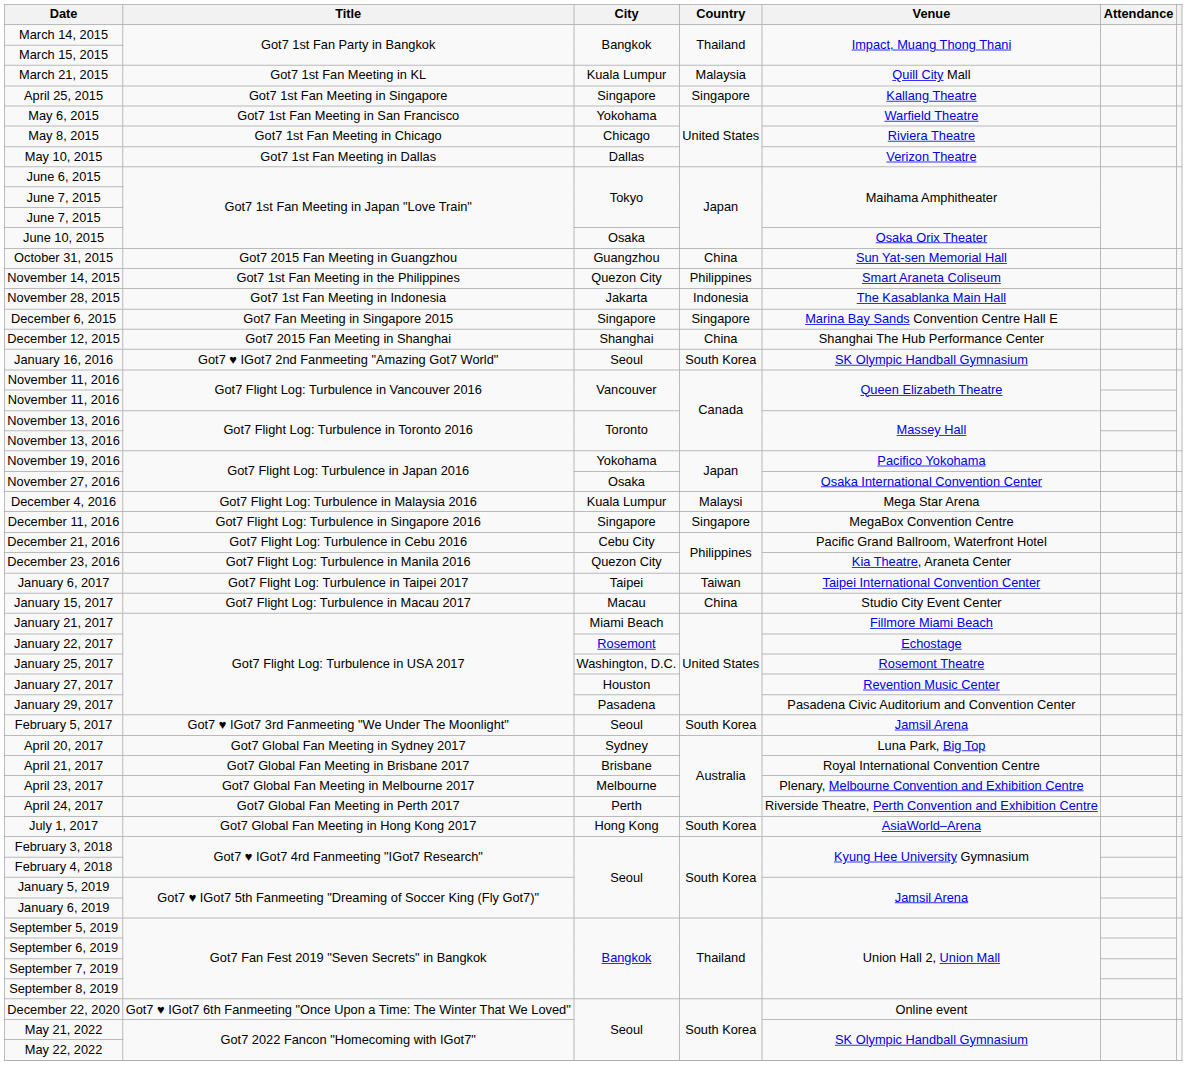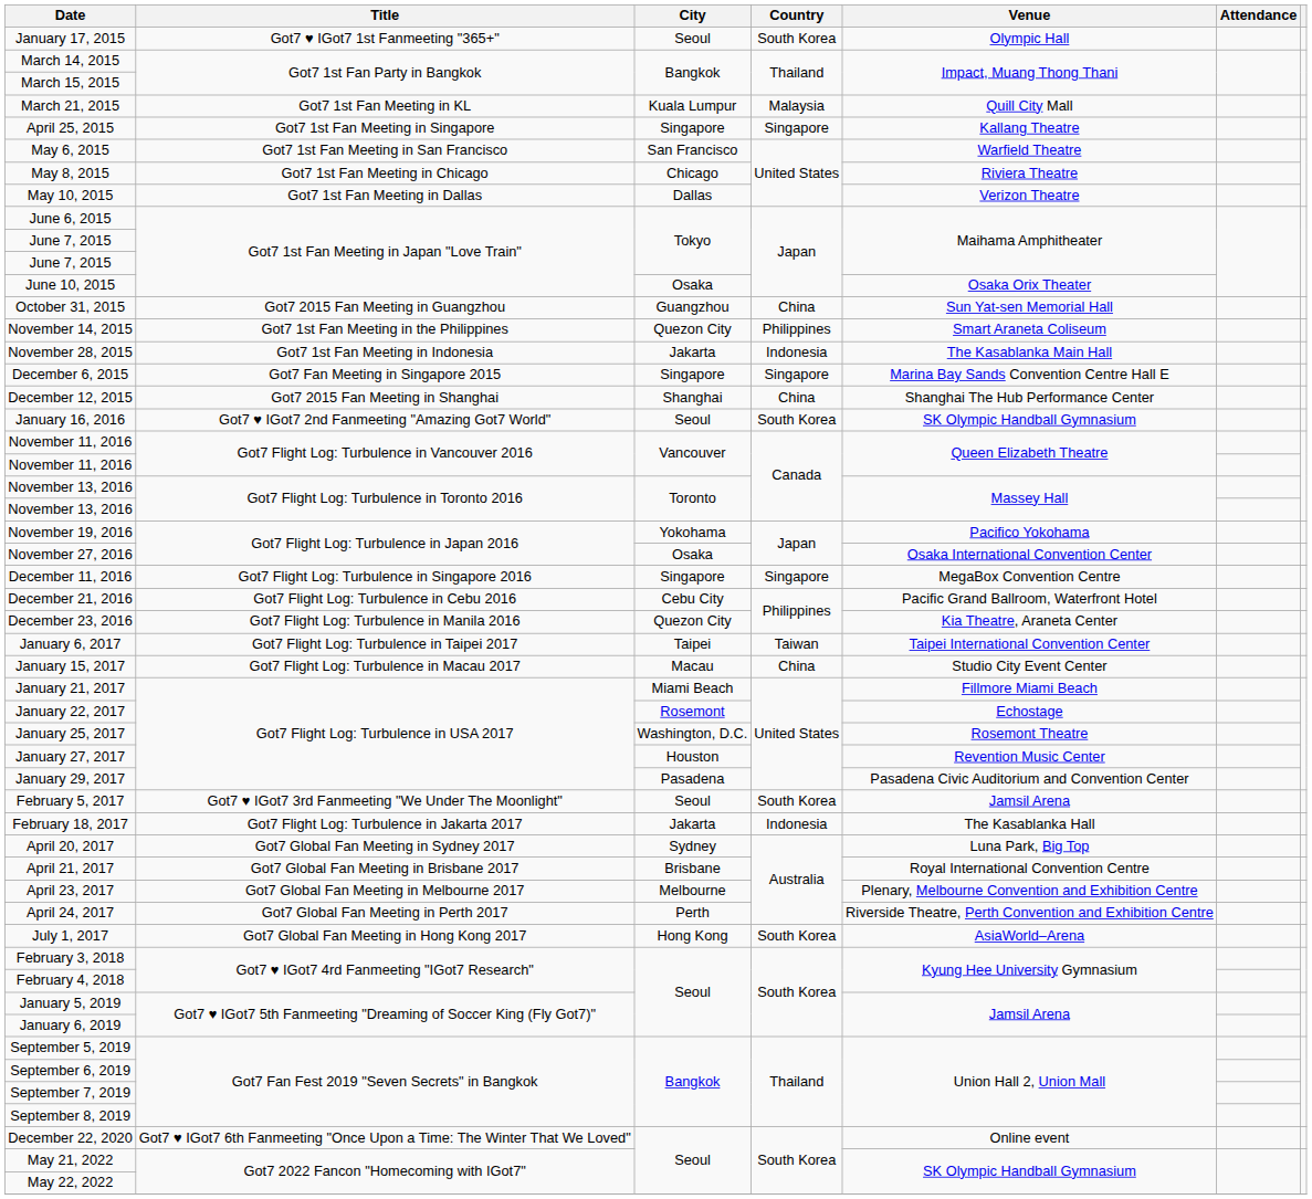 <table class="wikitable sortable plainrowheaders" style="text-align:center;">
 <tr>
 <th>Date</th>
 <th class="unsortable">Title</th>
 <th class="unsortable">City</th>
 <th>Country</th>
 <th class="unsortable">Venue</th>
 <th>Attendance</th>
 <th class="unsortable"></th>
+</tr>
+<tr>
+<td>January 17, 2015</td>
+<td>Got7 ♥︎ IGot7 1st Fanmeeting "365+"</td>
+<td>Seoul</td>
+<td>South Korea</td>
+<td><a href='#'>Olympic Hall</a></td>
+<td></td>
+<td></td>
 </tr>
 <tr>
 <td>March 14, 2015</td>
 <td rowspan="2">Got7 1st Fan Party in Bangkok</td>
 <td rowspan="2">Bangkok</td>
 <td rowspan="2">Thailand</td>
 <td rowspan="2"><a href='#'>Impact, Muang Thong Thani</a></td>
 <td rowspan="2"></td>
 <td rowspan="2"></td>
 </tr>
 <tr>
 <td>March 15, 2015</td>
 </tr>
 <tr>
 <td>March 21, 2015</td>
 <td>Got7 1st Fan Meeting in KL</td>
 <td>Kuala Lumpur</td>
 <td>Malaysia</td>
 <td><a href='#'>Quill City</a> Mall</td>
 <td></td>
 <td></td>
 </tr>
 <tr>
 <td>April 25, 2015</td>
 <td>Got7 1st Fan Meeting in Singapore</td>
 <td>Singapore</td>
 <td>Singapore</td>
 <td><a href='#'>Kallang Theatre</a></td>
 <td></td>
 <td></td>
 </tr>
 <tr>
 <td>May 6, 2015</td>
 <td>Got7 1st Fan Meeting in San Francisco</td>
-<td>Yokohama</td>
+<td>San Francisco</td>
 <td rowspan="3">United States</td>
 <td><a href='#'>Warfield Theatre</a></td>
 <td></td>
 <td rowspan="3"></td>
 </tr>
 <tr>
 <td>May 8, 2015</td>
 <td>Got7 1st Fan Meeting in Chicago</td>
 <td>Chicago</td>
 <td><a href='#'>Riviera Theatre</a></td>
 <td></td>
 </tr>
 <tr>
 <td>May 10, 2015</td>
 <td>Got7 1st Fan Meeting in Dallas</td>
 <td>Dallas</td>
 <td><a href='#'>Verizon Theatre</a></td>
 <td></td>
 </tr>
 <tr>
 <td>June 6, 2015</td>
 <td rowspan="4">Got7 1st Fan Meeting in Japan "Love Train"</td>
 <td rowspan="3">Tokyo</td>
 <td rowspan="4">Japan</td>
 <td rowspan="3">Maihama Amphitheater</td>
 <td rowspan="4"></td>
 <td rowspan="4"></td>
 </tr>
 <tr>
 <td>June 7, 2015 </td>
 </tr>
 <tr>
 <td>June 7, 2015 </td>
 </tr>
 <tr>
 <td>June 10, 2015</td>
 <td>Osaka</td>
 <td><a href='#'>Osaka Orix Theater</a></td>
 </tr>
 <tr>
 <td>October 31, 2015</td>
 <td>Got7 2015 Fan Meeting in Guangzhou</td>
 <td>Guangzhou</td>
 <td>China</td>
 <td><a href='#'>Sun Yat-sen Memorial Hall</a></td>
 <td></td>
 <td></td>
 </tr>
 <tr>
 <td>November 14, 2015</td>
 <td>Got7 1st Fan Meeting in the Philippines</td>
 <td>Quezon City</td>
 <td>Philippines</td>
 <td><a href='#'>Smart Araneta Coliseum</a></td>
 <td></td>
 <td></td>
 </tr>
 <tr>
 <td>November 28, 2015</td>
 <td>Got7 1st Fan Meeting in Indonesia</td>
 <td>Jakarta</td>
 <td>Indonesia</td>
 <td><a href='#'>The Kasablanka Main Hall</a></td>
 <td></td>
 <td></td>
 </tr>
 <tr>
 <td>December 6, 2015</td>
 <td>Got7 Fan Meeting in Singapore 2015</td>
 <td>Singapore</td>
 <td>Singapore</td>
 <td><a href='#'>Marina Bay Sands</a> Convention Centre Hall E</td>
 <td></td>
 <td></td>
 </tr>
 <tr>
 <td>December 12, 2015</td>
 <td>Got7 2015 Fan Meeting in Shanghai</td>
 <td>Shanghai</td>
 <td>China</td>
 <td>Shanghai The Hub Performance Center</td>
 <td></td>
 <td></td>
 </tr>
 <tr>
 <td>January 16, 2016</td>
 <td>Got7 ♥︎ IGot7 2nd Fanmeeting "Amazing Got7 World"</td>
 <td>Seoul</td>
 <td>South Korea</td>
 <td><a href='#'>SK Olympic Handball Gymnasium</a></td>
 <td></td>
 <td></td>
 </tr>
 <tr>
 <td>November 11, 2016 </td>
 <td rowspan="2">Got7 Flight Log: Turbulence in Vancouver 2016</td>
 <td rowspan="2">Vancouver</td>
 <td rowspan="4">Canada</td>
 <td rowspan="2"><a href='#'>Queen Elizabeth Theatre</a></td>
 <td></td>
 <td rowspan="4"></td>
 </tr>
 <tr>
 <td>November 11, 2016 </td>
 <td></td>
 </tr>
 <tr>
 <td>November 13, 2016 </td>
 <td rowspan="2">Got7 Flight Log: Turbulence in Toronto 2016</td>
 <td rowspan="2">Toronto</td>
 <td rowspan="2"><a href='#'>Massey Hall</a></td>
 <td></td>
 </tr>
 <tr>
 <td>November 13, 2016 </td>
 <td></td>
 </tr>
 <tr>
 <td>November 19, 2016</td>
 <td rowspan="2">Got7 Flight Log: Turbulence in Japan 2016</td>
 <td>Yokohama</td>
 <td rowspan="2">Japan</td>
 <td><a href='#'>Pacifico Yokohama</a></td>
 <td></td>
 <td></td>
 </tr>
 <tr>
 <td>November 27, 2016</td>
 <td>Osaka</td>
 <td><a href='#'>Osaka International Convention Center</a></td>
 <td></td>
 <td></td>
 </tr>
 <tr>
-<td>December 4, 2016</td>
-<td>Got7 Flight Log: Turbulence in Malaysia 2016</td>
-<td>Kuala Lumpur</td>
-<td>Malaysi</td>
-<td>Mega Star Arena</td>
-<td></td>
-<td></td>
-</tr>
-<tr>
 <td>December 11, 2016</td>
 <td>Got7 Flight Log: Turbulence in Singapore 2016</td>
 <td>Singapore</td>
 <td>Singapore</td>
 <td>MegaBox Convention Centre</td>
 <td></td>
 <td></td>
 </tr>
 <tr>
 <td>December 21, 2016</td>
 <td>Got7 Flight Log: Turbulence in Cebu 2016</td>
 <td>Cebu City</td>
 <td rowspan="2">Philippines</td>
 <td>Pacific Grand Ballroom, Waterfront Hotel</td>
 <td></td>
 <td></td>
 </tr>
 <tr>
 <td>December 23, 2016</td>
 <td>Got7 Flight Log: Turbulence in Manila 2016</td>
 <td>Quezon City</td>
 <td><a href='#'>Kia Theatre</a>, Araneta Center</td>
 <td></td>
 <td></td>
 </tr>
 <tr>
 <td>January 6, 2017</td>
 <td>Got7 Flight Log: Turbulence in Taipei 2017</td>
 <td>Taipei</td>
 <td>Taiwan</td>
 <td><a href='#'>Taipei International Convention Center</a></td>
 <td></td>
 <td></td>
 </tr>
 <tr>
 <td>January 15, 2017</td>
 <td>Got7 Flight Log: Turbulence in Macau 2017</td>
 <td>Macau</td>
 <td>China</td>
 <td>Studio City Event Center</td>
 <td></td>
 <td></td>
 </tr>
 <tr>
 <td>January 21, 2017</td>
 <td rowspan="5">Got7 Flight Log: Turbulence in USA 2017</td>
 <td>Miami Beach</td>
 <td rowspan="5">United States</td>
 <td><a href='#'>Fillmore Miami Beach</a></td>
 <td></td>
 <td rowspan="5"></td>
 </tr>
 <tr>
 <td>January 22, 2017</td>
 <td><a href='#'>Rosemont</a></td>
 <td><a href='#'>Echostage</a></td>
 <td></td>
 </tr>
 <tr>
 <td>January 25, 2017</td>
 <td>Washington, D.C.</td>
 <td><a href='#'>Rosemont Theatre</a></td>
 <td></td>
 </tr>
 <tr>
 <td>January 27, 2017</td>
 <td>Houston</td>
 <td><a href='#'>Revention Music Center</a></td>
 <td></td>
 </tr>
 <tr>
 <td>January 29, 2017</td>
 <td>Pasadena</td>
 <td>Pasadena Civic Auditorium and Convention Center</td>
 <td></td>
 </tr>
 <tr>
 <td>February 5, 2017</td>
 <td>Got7 ♥︎ IGot7 3rd Fanmeeting "We Under The Moonlight"</td>
 <td>Seoul</td>
 <td>South Korea</td>
 <td><a href='#'>Jamsil Arena</a></td>
+<td></td>
+<td></td>
+</tr>
+<tr>
+<td>February 18, 2017</td>
+<td>Got7 Flight Log: Turbulence in Jakarta 2017</td>
+<td>Jakarta</td>
+<td>Indonesia</td>
+<td>The Kasablanka Hall</td>
 <td></td>
 <td></td>
 </tr>
 <tr>
 <td>April 20, 2017</td>
 <td>Got7 Global Fan Meeting in Sydney 2017</td>
 <td>Sydney</td>
 <td rowspan="4">Australia</td>
 <td>Luna Park, <a href='#'>Big Top</a></td>
 <td></td>
 <td></td>
 </tr>
 <tr>
 <td>April 21, 2017</td>
 <td>Got7 Global Fan Meeting in Brisbane 2017</td>
 <td>Brisbane</td>
 <td>Royal International Convention Centre</td>
 <td></td>
 <td></td>
 </tr>
 <tr>
 <td>April 23, 2017</td>
 <td>Got7 Global Fan Meeting in Melbourne 2017</td>
 <td>Melbourne</td>
 <td>Plenary, <a href='#'>Melbourne Convention and Exhibition Centre</a></td>
 <td></td>
 <td></td>
 </tr>
 <tr>
 <td>April 24, 2017</td>
 <td>Got7 Global Fan Meeting in Perth 2017</td>
 <td>Perth</td>
 <td>Riverside Theatre, <a href='#'>Perth Convention and Exhibition Centre</a></td>
 <td></td>
 <td></td>
 </tr>
 <tr>
 <td>July 1, 2017</td>
 <td>Got7 Global Fan Meeting in Hong Kong 2017</td>
 <td>Hong Kong</td>
 <td>South Korea</td>
 <td rowspan="1"><a href='#'>AsiaWorld–Arena</a></td>
 <td></td>
 <td></td>
 </tr>
 <tr>
 <td>February 3, 2018</td>
 <td rowspan="2">Got7 ♥︎ IGot7 4rd Fanmeeting "IGot7 Research"</td>
 <td rowspan="4">Seoul</td>
 <td rowspan="4">South Korea</td>
 <td rowspan="2"><a href='#'>Kyung Hee University</a> Gymnasium</td>
 <td></td>
 <td rowspan="2"></td>
 </tr>
 <tr>
 <td>February 4, 2018</td>
 <td></td>
 </tr>
 <tr>
 <td>January 5, 2019</td>
 <td rowspan="2">Got7 ♥︎ IGot7 5th Fanmeeting "Dreaming of Soccer King (Fly Got7)"</td>
 <td rowspan="2"><a href='#'>Jamsil Arena</a></td>
 <td></td>
 <td rowspan="2"></td>
 </tr>
 <tr>
 <td>January 6, 2019</td>
 <td></td>
 </tr>
 <tr>
 <td>September 5, 2019</td>
 <td rowspan="4">Got7 Fan Fest 2019 "Seven Secrets" in Bangkok</td>
 <td rowspan="4"><a href='#'>Bangkok</a></td>
 <td rowspan="4">Thailand</td>
 <td rowspan="4">Union Hall 2, <a href='#'>Union Mall</a></td>
 <td></td>
 <td rowspan="4"></td>
 </tr>
 <tr>
 <td>September 6, 2019</td>
 <td></td>
 </tr>
 <tr>
 <td>September 7, 2019</td>
 <td></td>
 </tr>
 <tr>
 <td>September 8, 2019</td>
 <td></td>
 </tr>
 <tr>
 <td>December 22, 2020</td>
 <td>Got7 ♥︎ IGot7 6th Fanmeeting "Once Upon a Time: The Winter That We Loved"</td>
 <td rowspan="3">Seoul</td>
 <td rowspan="3">South Korea</td>
 <td>Online event</td>
 <td></td>
 <td></td>
 </tr>
 <tr>
 <td>May 21, 2022</td>
 <td rowspan="2">Got7 2022 Fancon "Homecoming with IGot7"</td>
 <td rowspan="2"><a href='#'>SK Olympic Handball Gymnasium</a></td>
 <td rowspan="2"></td>
 <td rowspan="2"></td>
 </tr>
 <tr>
 <td>May 22, 2022</td>
 </tr>
 <tr>
 </tr>
 </table>
